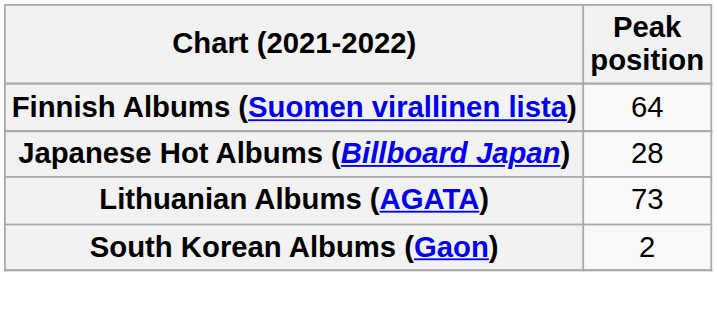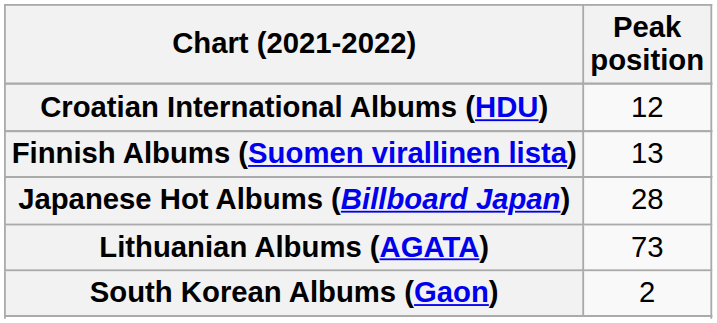 <table class="wikitable sortable plainrowheaders" style="text-align:center">
 <tr>
 <th scope="col">Chart (2021-2022)</th>
 <th scope="col">Peak<br>position</th>
 </tr>
 <tr>
 </tr>
 <tr>
 </tr>
 <tr>
+<th scope="row">Croatian International Albums (<a href='#'>HDU</a>)</th>
+<td>12</td>
+</tr>
+<tr>
 </tr>
 <tr>
 <th scope="row">Finnish Albums (<a href='#'>Suomen virallinen lista</a>)</th>
-<td>64</td>
+<td>13</td>
 </tr>
 <tr>
 </tr>
 <tr>
 </tr>
 <tr>
 <th scope="row">Japanese Hot Albums (<em><a href='#'>Billboard Japan</a></em>)</th>
 <td>28</td>
 </tr>
 <tr>
 <th scope="row">Lithuanian Albums (<a href='#'>AGATA</a>)</th>
 <td>73</td>
 </tr>
 <tr>
 <th scope="row">South Korean Albums (<a href='#'>Gaon</a>)</th>
 <td>2</td>
 </tr>
 <tr>
 </tr>
 <tr>
 </tr>
 <tr>
 </tr>
 <tr>
 </tr>
 <tr>
 </tr>
 <tr>
 </tr>
 </table>
